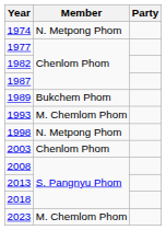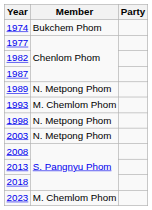 <table class="wikitable sortable">
 <tr>
 <th>Year</th>
 <th>Member</th>
 <th colspan="2">Party</th>
 </tr>
 <tr>
 <td><a href='#'>1974</a></td>
-<td>N. Metpong Phom</td>
+<td>Bukchem Phom</td>
 <td></td>
 </tr>
 <tr>
 <td><a href='#'>1977</a></td>
 <td rowspan=3>Chenlom Phom</td>
 <td></td>
 </tr>
 <tr>
 <td><a href='#'>1982</a></td>
 <td></td>
 </tr>
 <tr>
 <td><a href='#'>1987</a></td>
 <td></td>
 </tr>
 <tr>
 <td><a href='#'>1989</a></td>
-<td>Bukchem Phom</td>
+<td>N. Metpong Phom</td>
 <td></td>
 </tr>
 <tr>
 <td><a href='#'>1993</a></td>
 <td>M. Chemlom Phom</td>
 </tr>
 <tr>
 <td><a href='#'>1998</a></td>
 <td>N. Metpong Phom</td>
 <td></td>
 </tr>
 <tr>
 <td><a href='#'>2003</a></td>
-<td>Chenlom Phom</td>
+<td>N. Metpong Phom</td>
 <td></td>
 </tr>
 <tr>
 <td><a href='#'>2008</a></td>
 <td rowspan=3><a href='#'>S. Pangnyu Phom</a></td>
 <td></td>
 </tr>
 <tr>
 <td><a href='#'>2013</a></td>
 <td></td>
 </tr>
 <tr>
 <td><a href='#'>2018</a></td>
 <td></td>
 </tr>
 <tr>
 <td><a href='#'>2023</a></td>
 <td>M. Chemlom Phom</td>
 <td></td>
 </tr>
 </table>
